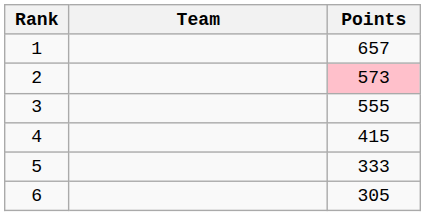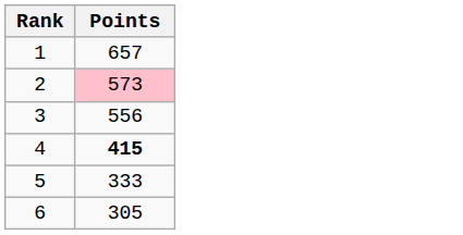 <table class="wikitable" style="text-align:center;">
 <tr>
 <th width=40>Rank</th>
-<th width=180>Team</th>
 <th width=60>Points</th>
 </tr>
 <tr>
 <td>1</td>
-<td align=left></td>
 <td>657</td>
 </tr>
 <tr>
 <td>2</td>
-<td align=left></td>
 <td style="background: pink;">573</td>
 </tr>
 <tr>
 <td>3</td>
-<td align=left></td>
-<td>555</td>
+<td>556</td>
 </tr>
 <tr>
 <td>4</td>
-<td align=left></td>
-<td>415</td>
+<td><strong>415</strong></td>
 </tr>
 <tr>
 <td>5</td>
-<td align=left></td>
 <td>333</td>
 </tr>
 <tr>
 <td>6</td>
-<td align=left></td>
 <td>305</td>
 </tr>
 </table>
